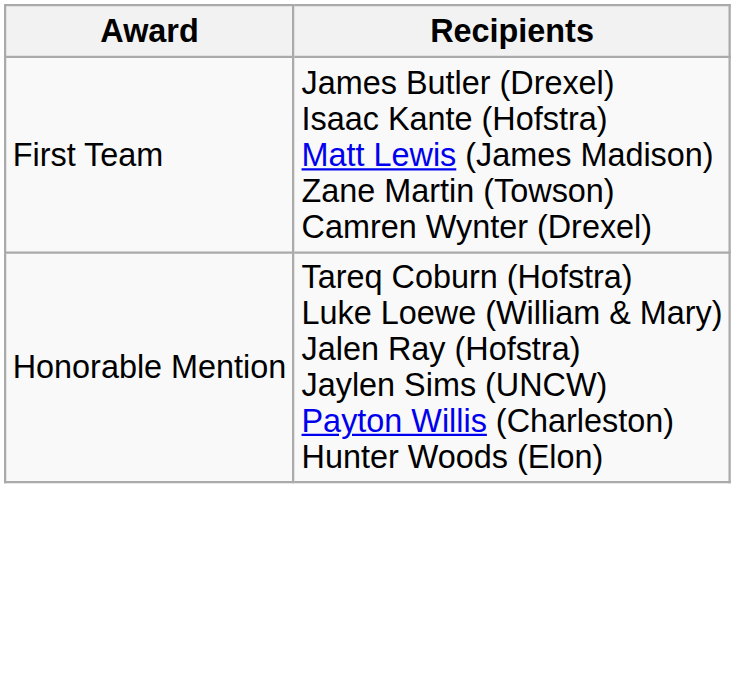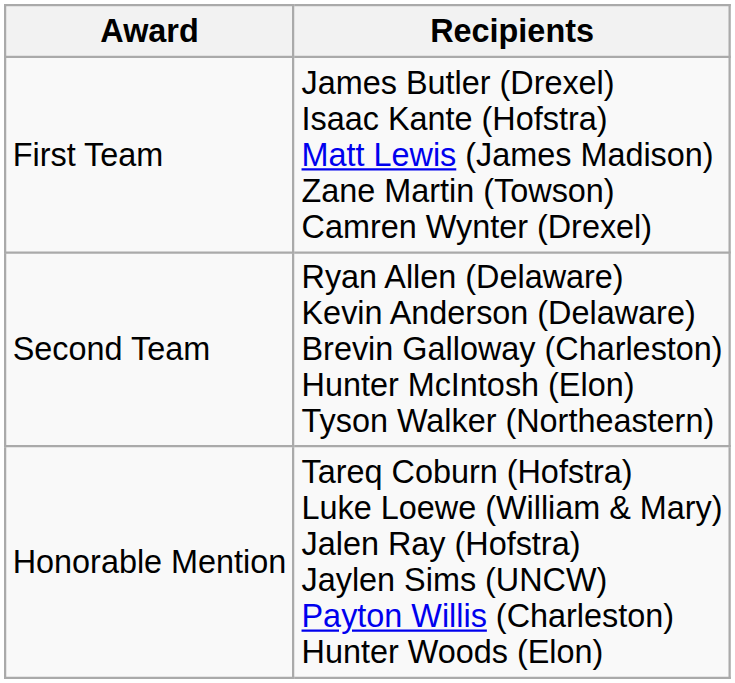 <table class="wikitable" style="white-space:nowrap; font-size:90%;">
 <tr>
 <th>Award</th>
 <th>Recipients</th>
 </tr>
 <tr>
 <td>First Team</td>
 <td>James Butler (Drexel)<br> Isaac Kante (Hofstra)<br> <a href='#'>Matt Lewis</a> (James Madison)<br> Zane Martin (Towson)<br> Camren Wynter (Drexel)</td>
 </tr>
 <tr>
+<td>Second Team</td>
+<td>Ryan Allen (Delaware)<br> Kevin Anderson (Delaware)<br> Brevin Galloway (Charleston)<br> Hunter McIntosh (Elon)<br> Tyson Walker (Northeastern)</td>
+</tr>
+<tr>
 <td>Honorable Mention</td>
 <td>Tareq Coburn (Hofstra)<br> Luke Loewe (William & Mary)<br> Jalen Ray (Hofstra)<br> Jaylen Sims (UNCW)<br> <a href='#'>Payton Willis</a> (Charleston)<br> Hunter Woods (Elon)</td>
 </tr>
 </table>
